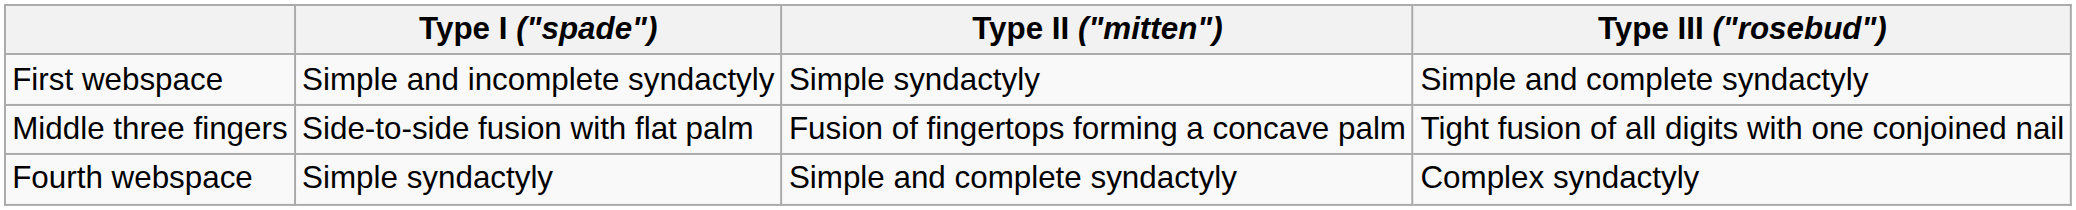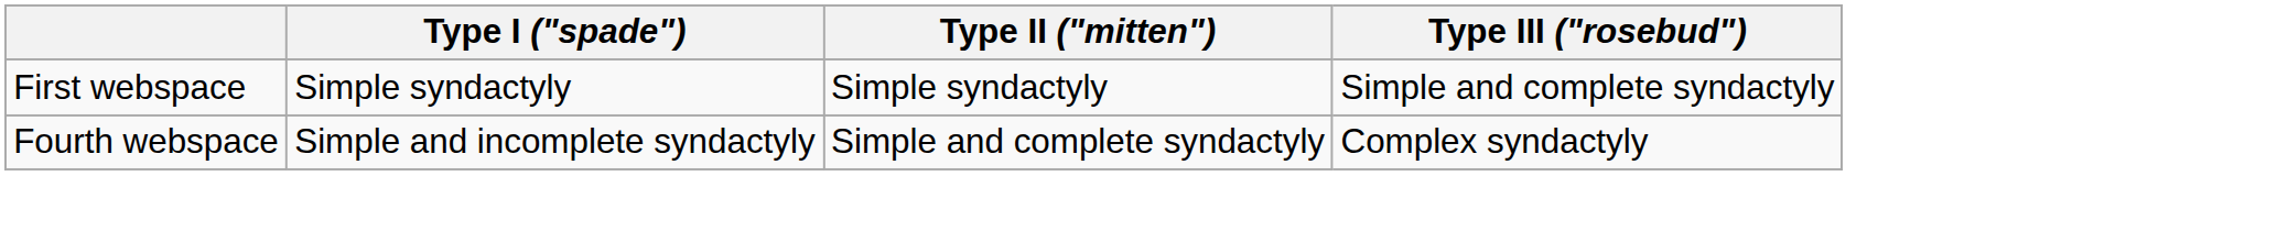 <table class="wikitable">
 <tr>
 <th></th>
 <th>Type I <em>("spade")</em></th>
 <th>Type II <em>("mitten")</em></th>
 <th>Type III <em>("rosebud")</em></th>
 </tr>
 <tr>
 <td>First webspace</td>
-<td>Simple and incomplete syndactyly</td>
+<td>Simple syndactyly</td>
 <td>Simple syndactyly</td>
 <td>Simple and complete syndactyly</td>
 </tr>
 <tr>
-<td>Middle three fingers</td>
-<td>Side-to-side fusion with flat palm</td>
-<td>Fusion of fingertops forming a concave palm</td>
-<td>Tight fusion of all digits with one conjoined nail</td>
-</tr>
-<tr>
 <td>Fourth webspace</td>
-<td>Simple syndactyly</td>
+<td>Simple and incomplete syndactyly</td>
 <td>Simple and complete syndactyly</td>
 <td>Complex syndactyly</td>
 </tr>
 </table>
